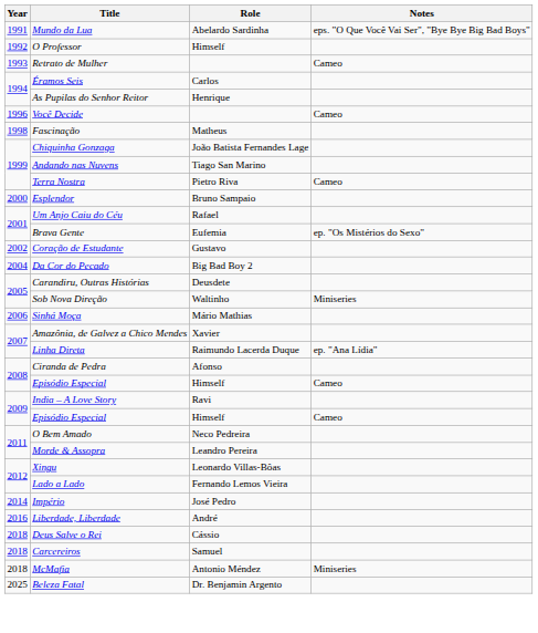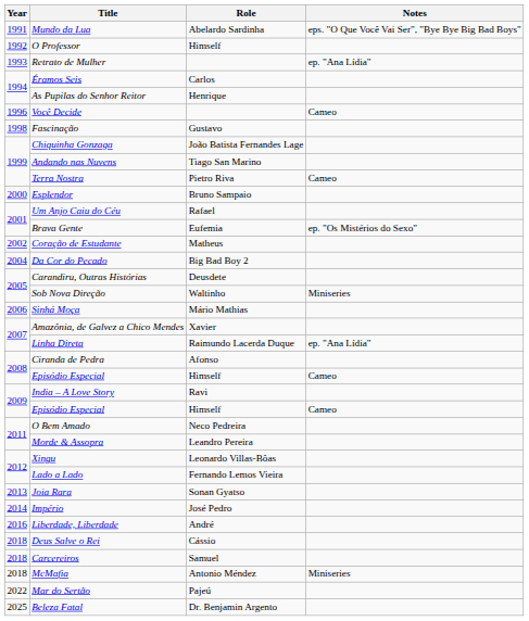 <table class="wikitable" style="font-size: 90%;">
 <tr>
 <th>Year</th>
 <th>Title</th>
 <th>Role</th>
 <th>Notes</th>
 </tr>
 <tr>
 <td><a href='#'>1991</a></td>
 <td><em><a href='#'>Mundo da Lua</a></em></td>
 <td>Abelardo Sardinha</td>
 <td>eps. "O Que Você Vai Ser", "Bye Bye Big Bad Boys"</td>
 </tr>
 <tr>
 <td><a href='#'>1992</a></td>
 <td><em>O Professor</em></td>
 <td>Himself</td>
 <td></td>
 </tr>
 <tr>
 <td><a href='#'>1993</a></td>
 <td><em>Retrato de Mulher</em></td>
 <td></td>
-<td>Cameo</td>
+<td>ep. "Ana Lídia"</td>
 </tr>
 <tr>
 <td rowspan=2><a href='#'>1994</a></td>
 <td><em><a href='#'>Éramos Seis</a></em></td>
 <td>Carlos</td>
 <td></td>
 </tr>
 <tr>
 <td><em>As Pupilas do Senhor Reitor</em></td>
 <td>Henrique</td>
 <td></td>
 </tr>
 <tr>
 <td><a href='#'>1996</a></td>
 <td><em><a href='#'>Você Decide</a></em></td>
 <td></td>
 <td>Cameo</td>
 </tr>
 <tr>
 <td><a href='#'>1998</a></td>
 <td><em>Fascinação</em></td>
-<td>Matheus</td>
+<td>Gustavo</td>
 <td></td>
 </tr>
 <tr>
 <td rowspan=3><a href='#'>1999</a></td>
 <td><em><a href='#'>Chiquinha Gonzaga</a></em></td>
 <td>João Batista Fernandes Lage</td>
 <td></td>
 </tr>
 <tr>
 <td><em><a href='#'>Andando nas Nuvens</a></em></td>
 <td>Tiago San Marino</td>
 <td></td>
 </tr>
 <tr>
 <td><em><a href='#'>Terra Nostra</a></em></td>
 <td>Pietro Riva</td>
 <td>Cameo</td>
 </tr>
 <tr>
 <td><a href='#'>2000</a></td>
 <td><em><a href='#'>Esplendor</a></em></td>
 <td>Bruno Sampaio</td>
 <td></td>
 </tr>
 <tr>
 <td rowspan=2><a href='#'>2001</a></td>
 <td><em><a href='#'>Um Anjo Caiu do Céu</a></em></td>
 <td>Rafael</td>
 <td></td>
 </tr>
 <tr>
 <td><em>Brava Gente</em></td>
 <td>Eufemia</td>
 <td>ep. "Os Mistérios do Sexo"</td>
 </tr>
 <tr>
 <td><a href='#'>2002</a></td>
 <td><em><a href='#'>Coração de Estudante</a></em></td>
-<td>Gustavo</td>
+<td>Matheus</td>
 <td></td>
 </tr>
 <tr>
 <td><a href='#'>2004</a></td>
 <td><em><a href='#'>Da Cor do Pecado</a></em></td>
 <td>Big Bad Boy 2</td>
 <td></td>
 </tr>
 <tr>
 <td rowspan=2><a href='#'>2005</a></td>
 <td><em>Carandiru, Outras Histórias</em></td>
 <td>Deusdete</td>
 <td></td>
 </tr>
 <tr>
 <td><em>Sob Nova Direção</em></td>
 <td>Waltinho</td>
 <td>Miniseries</td>
 </tr>
 <tr>
 <td><a href='#'>2006</a></td>
 <td><em><a href='#'>Sinhá Moça</a></em></td>
 <td>Mário Mathias</td>
 <td></td>
 </tr>
 <tr>
 <td rowspan="2"><a href='#'>2007</a></td>
 <td><em>Amazônia, de Galvez a Chico Mendes</em></td>
 <td>Xavier</td>
 <td></td>
 </tr>
 <tr>
 <td><em><a href='#'>Linha Direta</a></em></td>
 <td>Raimundo Lacerda Duque</td>
 <td>ep. "Ana Lídia"</td>
 </tr>
 <tr>
 <td rowspan=2><a href='#'>2008</a></td>
 <td><em>Ciranda de Pedra</em></td>
 <td>Afonso</td>
 <td></td>
 </tr>
 <tr>
 <td><em><a href='#'>Episódio Especial</a></em></td>
 <td>Himself</td>
 <td>Cameo</td>
 </tr>
 <tr>
 <td rowspan=2><a href='#'>2009</a></td>
 <td><em><a href='#'>India – A Love Story</a></em></td>
 <td>Ravi</td>
 <td></td>
 </tr>
 <tr>
 <td><em><a href='#'>Episódio Especial</a></em></td>
 <td>Himself</td>
 <td>Cameo</td>
 </tr>
 <tr>
 <td rowspan=2><a href='#'>2011</a></td>
 <td><em>O Bem Amado</em></td>
 <td>Neco Pedreira</td>
 <td></td>
 </tr>
 <tr>
 <td><em><a href='#'>Morde & Assopra</a></em></td>
 <td>Leandro Pereira</td>
 <td></td>
 </tr>
 <tr>
 <td rowspan="2"><a href='#'>2012</a></td>
 <td><em><a href='#'>Xingu</a></em></td>
 <td>Leonardo Villas-Bôas</td>
 <td></td>
 </tr>
 <tr>
 <td><em><a href='#'>Lado a Lado</a></em></td>
 <td>Fernando Lemos Vieira</td>
 <td></td>
 </tr>
 <tr>
+<td><a href='#'>2013</a></td>
+<td><em><a href='#'>Joia Rara</a></em></td>
+<td>Sonan Gyatso</td>
+<td></td>
+</tr>
+<tr>
 <td><a href='#'>2014</a></td>
 <td><em><a href='#'>Império</a></em></td>
 <td>José Pedro</td>
 <td></td>
 </tr>
 <tr>
 <td><a href='#'>2016</a></td>
 <td><em><a href='#'>Liberdade, Liberdade</a></em></td>
 <td>André</td>
 <td></td>
 </tr>
 <tr>
 <td><a href='#'>2018</a></td>
 <td><em><a href='#'>Deus Salve o Rei</a></em></td>
 <td>Cássio</td>
 <td></td>
 </tr>
 <tr>
 <td><a href='#'>2018</a></td>
 <td><em><a href='#'>Carcereiros</a></em></td>
 <td>Samuel</td>
 <td></td>
 </tr>
 <tr>
 <td>2018</td>
 <td><em><a href='#'>McMafia</a></em></td>
 <td>Antonio Méndez</td>
 <td>Miniseries</td>
 </tr>
 <tr>
+<td>2022</td>
+<td><em><a href='#'>Mar do Sertão</a></em></td>
+<td>Pajeú</td>
+<td></td>
+</tr>
+<tr>
 <td>2025</td>
 <td><em><a href='#'>Beleza Fatal</a></em></td>
 <td>Dr. Benjamin Argento</td>
 <td></td>
 </tr>
 </table>
